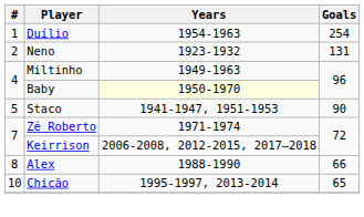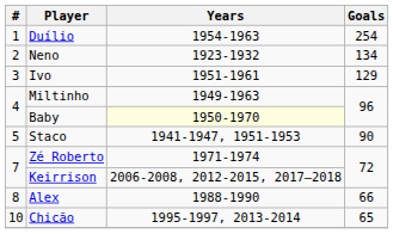 <table class="wikitable" style="text-align: center;">
 <tr>
 <th>#</th>
 <th>Player</th>
 <th>Years</th>
 <th>Goals</th>
 </tr>
 <tr>
 <td>1</td>
 <td align="left"> <a href='#'>Duílio</a></td>
 <td>1954-1963</td>
 <td>254</td>
 </tr>
 <tr>
 <td>2</td>
 <td align="left"> Neno</td>
 <td>1923-1932</td>
-<td>131</td>
+<td>134</td>
+</tr>
+<tr>
+<td>3</td>
+<td align="left"> Ivo</td>
+<td>1951-1961</td>
+<td>129</td>
 </tr>
 <tr>
 <td rowspan="2">4</td>
 <td align="left"> Miltinho</td>
 <td>1949-1963</td>
 <td rowspan="2">96</td>
 </tr>
 <tr>
 <td align="left"> Baby</td>
 <td style="background: lightyellow;">1950-1970</td>
 </tr>
 <tr>
 <td>5</td>
 <td align="left"> Staco</td>
 <td>1941-1947, 1951-1953</td>
 <td>90</td>
 </tr>
 <tr>
 <td rowspan="2">7</td>
 <td align="left"> <a href='#'>Zé Roberto</a></td>
 <td>1971-1974</td>
 <td rowspan="2">72</td>
 </tr>
 <tr>
 <td align="left"> <a href='#'>Keirrison</a></td>
 <td>2006-2008, 2012-2015, 2017–2018</td>
 </tr>
 <tr>
 <td>8</td>
 <td align="left"> <a href='#'>Alex</a></td>
 <td>1988-1990</td>
 <td>66</td>
 </tr>
 <tr>
 <td>10</td>
 <td align="left"> <a href='#'>Chicão</a></td>
 <td>1995-1997, 2013-2014</td>
 <td>65</td>
 </tr>
 <tr>
 </tr>
 </table>
